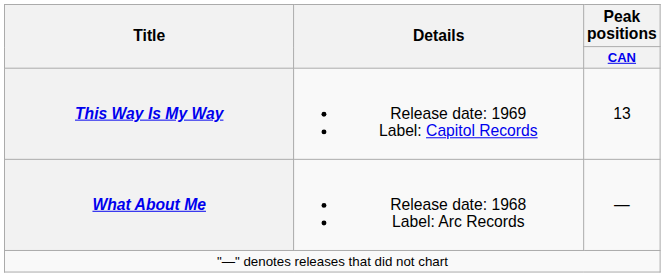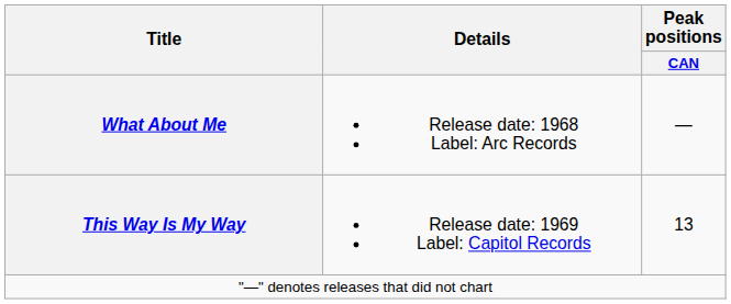 <table class="wikitable plainrowheaders" style="text-align:center;">
 <tr>
 <th rowspan="2" style="width:18em;">Title</th>
 <th rowspan="2" style="width:18em;">Details</th>
 <th colspan="1">Peak positions</th>
 </tr>
 <tr style="font-size:smaller;">
 <th width="45"><a href='#'>CAN</a></th>
 </tr>
 <tr>
+<th scope="row"><em><a href='#'>What About Me</a></em></th>
+<td><br><ul><li>Release date: 1968</li><li>Label: Arc Records</li></ul></td>
+<td>—</td>
+</tr>
+<tr>
 <th scope="row"><em><a href='#'>This Way Is My Way</a></em></th>
 <td><br><ul><li>Release date: 1969</li><li>Label: <a href='#'>Capitol Records</a></li></ul></td>
 <td>13</td>
 </tr>
 <tr>
-<th scope="row"><em><a href='#'>What About Me</a></em></th>
-<td><br><ul><li>Release date: 1968</li><li>Label: Arc Records</li></ul></td>
-<td>—</td>
-</tr>
-<tr>
 <td colspan="3" style="font-size:85%">"—" denotes releases that did not chart</td>
 </tr>
 </table>
